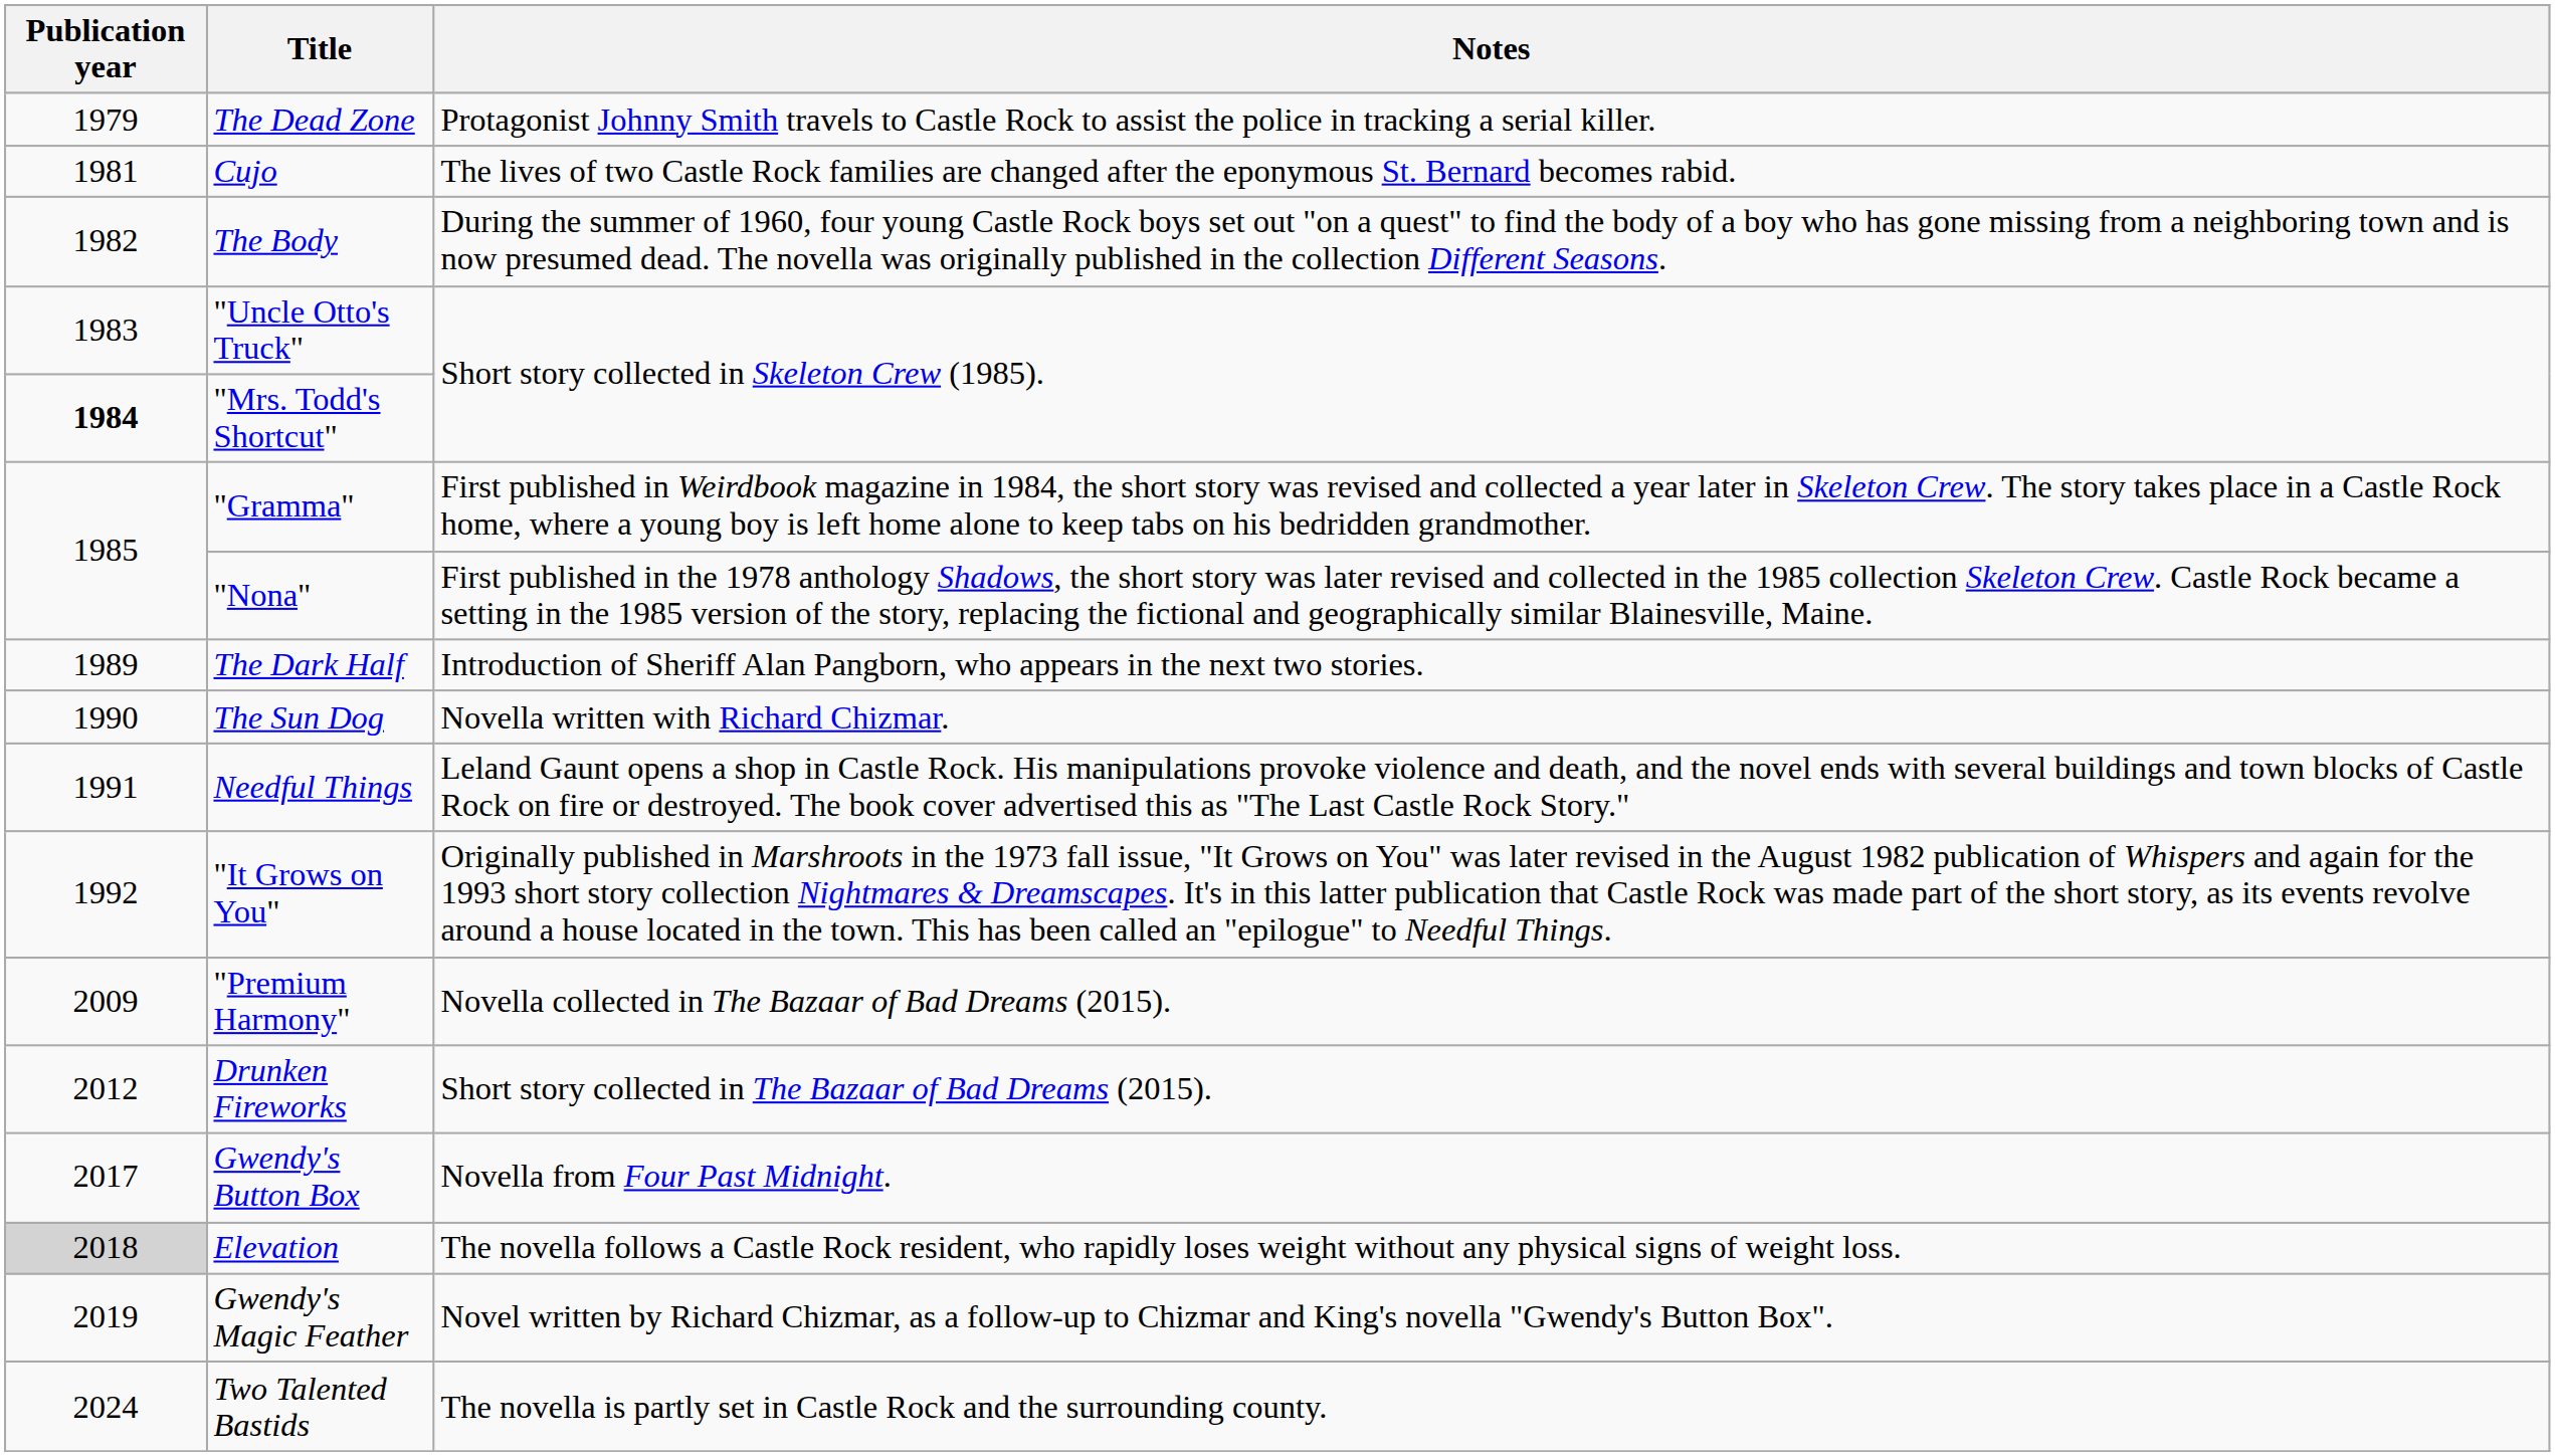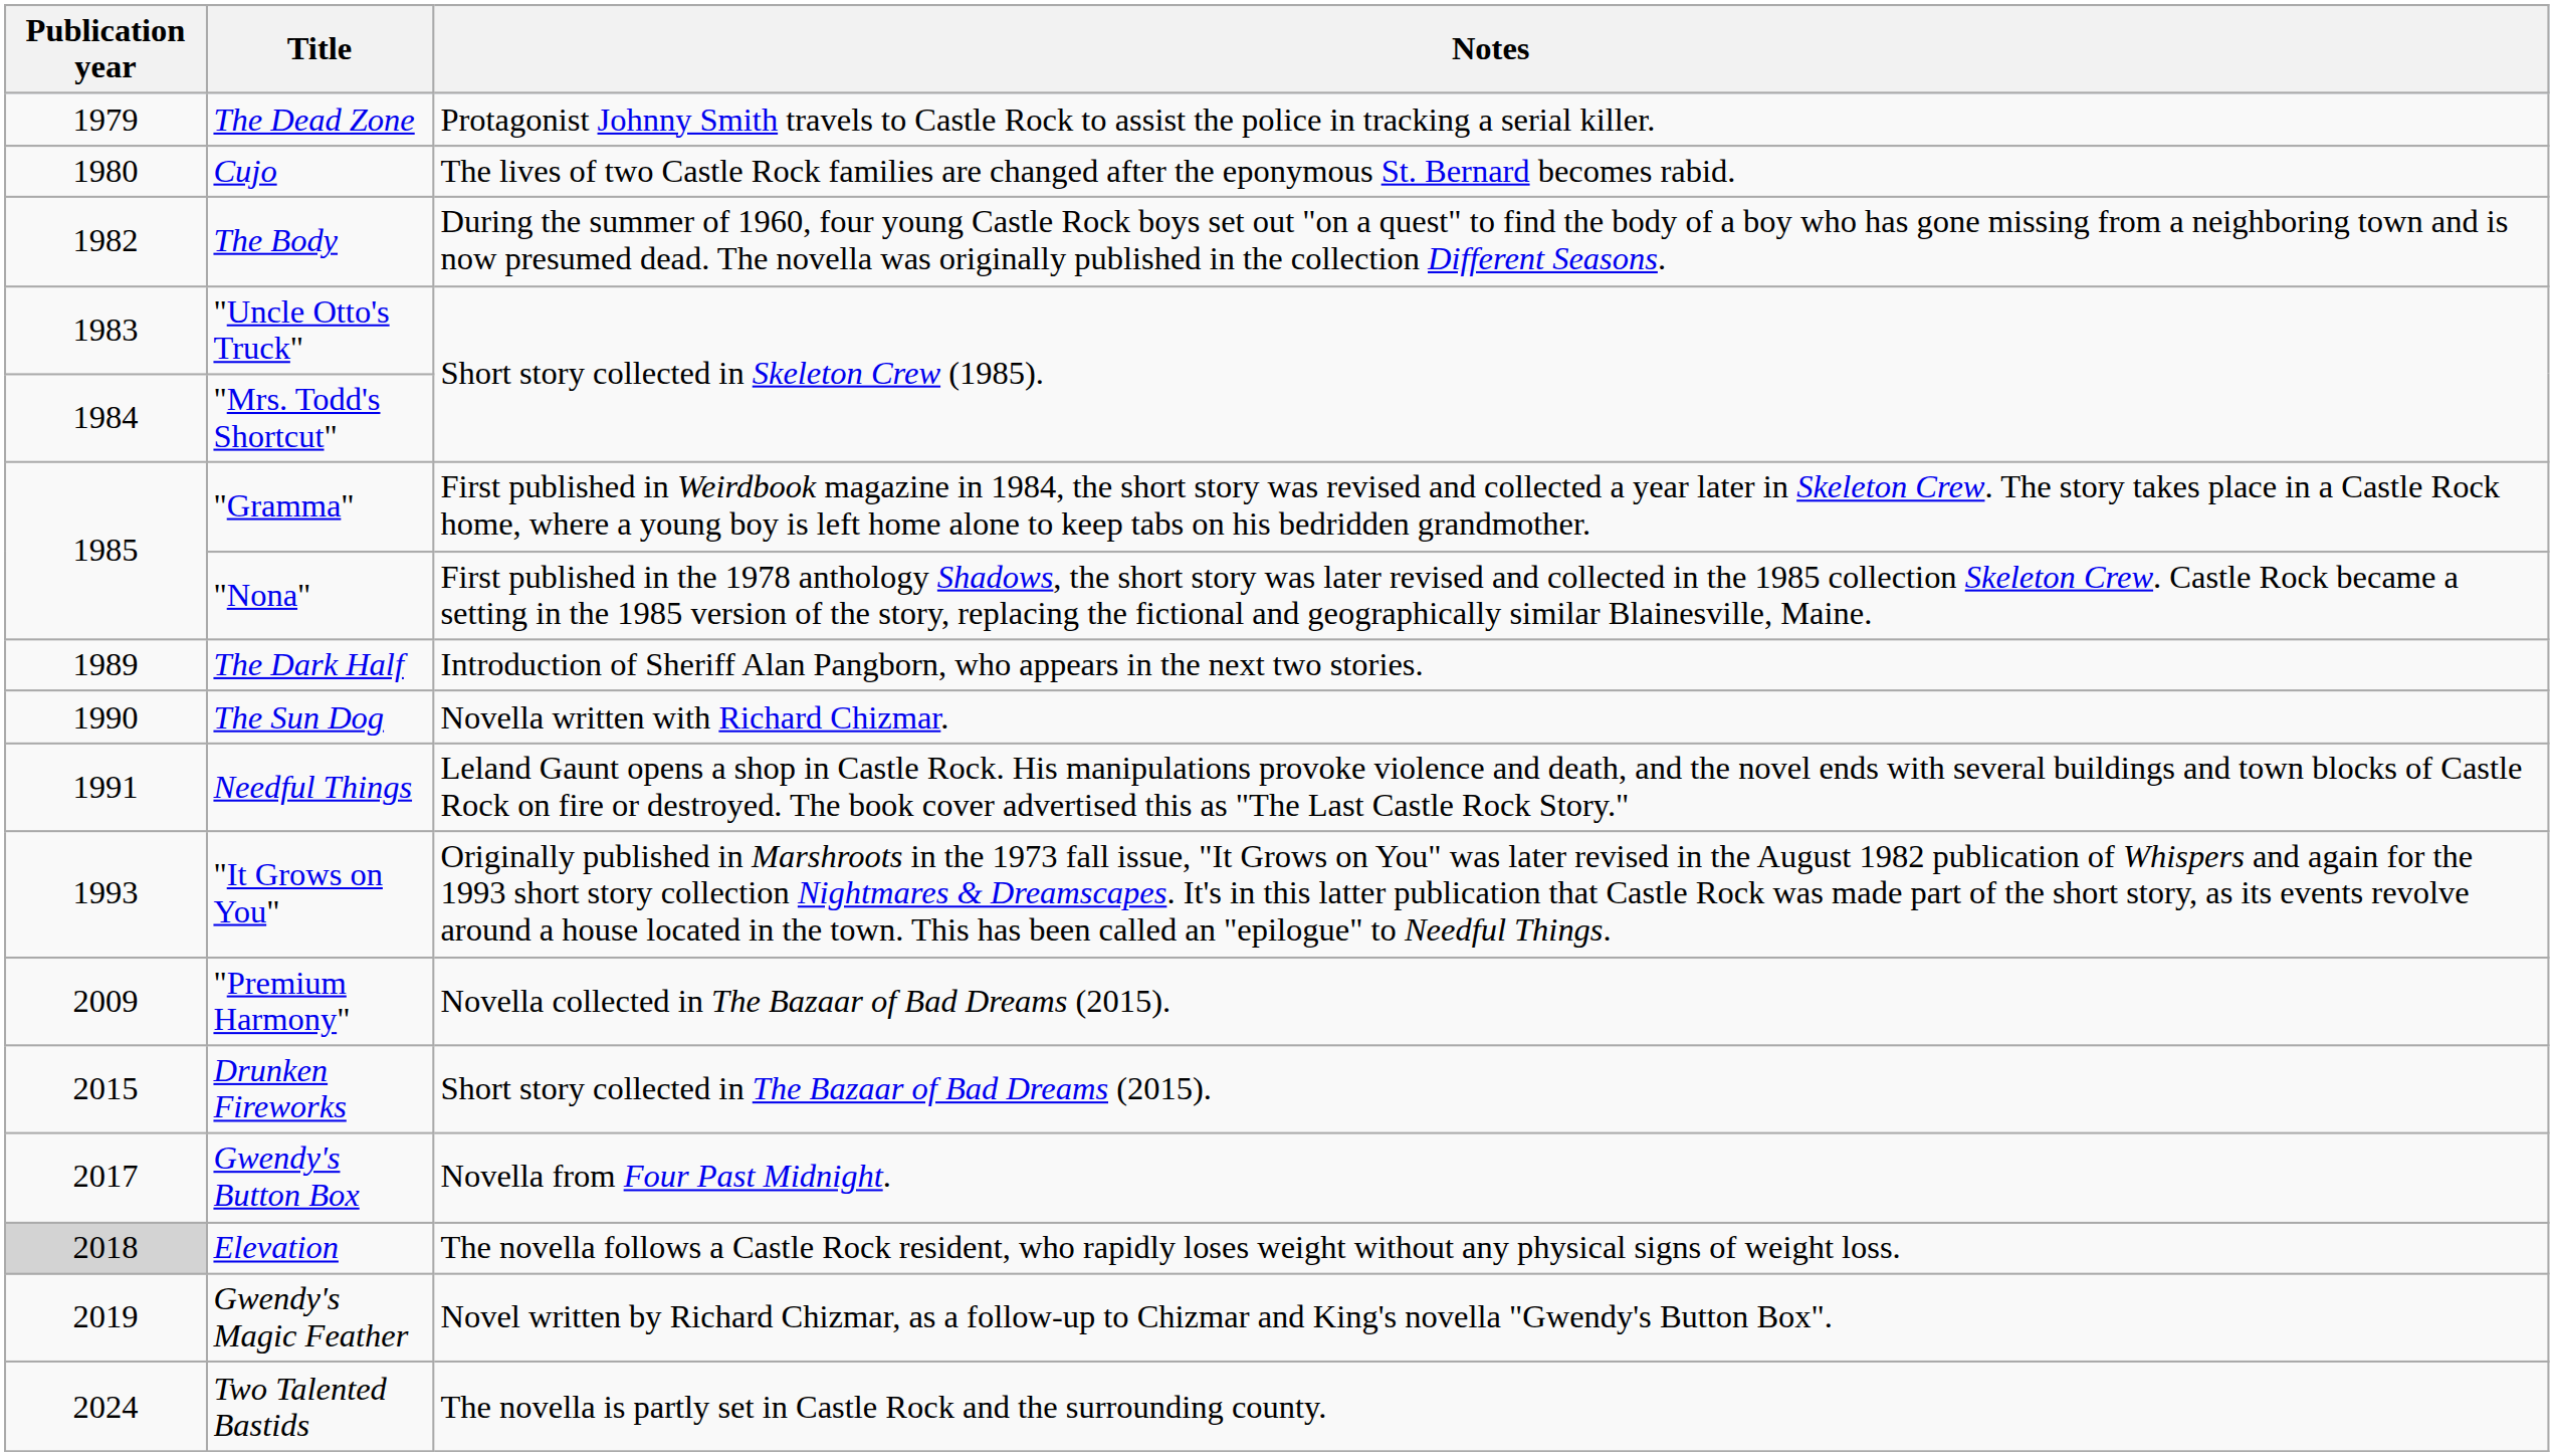 <table class="wikitable">
 <tr style="background:#b0c4de; text-align:center;">
 <th>Publication year</th>
 <th>Title</th>
 <th>Notes</th>
 </tr>
 <tr>
 <td style="text-align:center;">1979</td>
 <td><em><a href='#'>The Dead Zone</a></em></td>
 <td>Protagonist <a href='#'>Johnny Smith</a> travels to Castle Rock to assist the police in tracking a serial killer.</td>
 </tr>
 <tr>
-<td style="text-align:center;">1981</td>
+<td style="text-align:center;">1980</td>
 <td><em><a href='#'>Cujo</a></em></td>
 <td>The lives of two Castle Rock families are changed after the eponymous <a href='#'>St. Bernard</a> becomes rabid.</td>
 </tr>
 <tr>
 <td style="text-align:center;">1982</td>
 <td><em><a href='#'>The Body</a></em></td>
 <td>During the summer of 1960, four young Castle Rock boys set out "on a quest" to find the body of a boy who has gone missing from a neighboring town and is now presumed dead. The novella was originally published in the collection <em><a href='#'>Different Seasons</a></em>.</td>
 </tr>
 <tr>
 <td style="text-align:center;">1983</td>
 <td>"<a href='#'>Uncle Otto's Truck</a>"</td>
 <td rowspan=2>Short story collected in <em><a href='#'>Skeleton Crew</a></em> (1985).</td>
 </tr>
 <tr>
-<td style="text-align:center;"><strong>1984</strong></td>
+<td style="text-align:center;">1984</td>
 <td>"<a href='#'>Mrs. Todd's Shortcut</a>"</td>
 </tr>
 <tr>
 <td style="text-align:center;" rowspan=2>1985</td>
 <td>"<a href='#'>Gramma</a>"</td>
 <td>First published in <em>Weirdbook</em> magazine in 1984, the short story was revised and collected a year later in <em><a href='#'>Skeleton Crew</a></em>. The story takes place in a Castle Rock home, where a young boy is left home alone to keep tabs on his bedridden grandmother.</td>
 </tr>
 <tr>
 <td>"<a href='#'>Nona</a>"</td>
 <td>First published in the 1978 anthology <em><a href='#'>Shadows</a></em>, the short story was later revised and collected in the 1985 collection <em><a href='#'>Skeleton Crew</a></em>. Castle Rock became a setting in the 1985 version of the story, replacing the fictional and geographically similar Blainesville, Maine.</td>
 </tr>
 <tr>
 <td style="text-align:center;">1989</td>
 <td><em><a href='#'>The Dark Half</a></em></td>
 <td>Introduction of Sheriff Alan Pangborn, who appears in the next two stories.</td>
 </tr>
 <tr>
 <td style="text-align:center;">1990</td>
 <td><em><a href='#'>The Sun Dog</a></em></td>
 <td>Novella written with <a href='#'>Richard Chizmar</a>.</td>
 </tr>
 <tr>
 <td style="text-align:center;">1991</td>
 <td><em><a href='#'>Needful Things</a></em></td>
 <td>Leland Gaunt opens a shop in Castle Rock. His manipulations provoke violence and death, and the novel ends with several buildings and town blocks of Castle Rock on fire or destroyed. The book cover advertised this as "The Last Castle Rock Story."</td>
 </tr>
 <tr>
-<td style="text-align:center;">1992</td>
+<td style="text-align:center;">1993</td>
 <td>"<a href='#'>It Grows on You</a>"</td>
 <td>Originally published in <em>Marshroots</em> in the 1973 fall issue, "It Grows on You" was later revised in the August 1982 publication of <em>Whispers</em> and again for the 1993 short story collection <em><a href='#'>Nightmares & Dreamscapes</a></em>. It's in this latter publication that Castle Rock was made part of the short story, as its events revolve around a house located in the town. This has been called an "epilogue" to <em>Needful Things</em>.</td>
 </tr>
 <tr>
 <td style="text-align:center;">2009</td>
 <td>"<a href='#'>Premium Harmony</a>"</td>
 <td>Novella collected in <em>The Bazaar of Bad Dreams</em> (2015).</td>
 </tr>
 <tr>
-<td style="text-align:center;">2012</td>
+<td style="text-align:center;">2015</td>
 <td><em><a href='#'>Drunken Fireworks</a></em></td>
 <td>Short story collected in <em><a href='#'>The Bazaar of Bad Dreams</a></em> (2015).</td>
 </tr>
 <tr>
 <td style="text-align:center;">2017</td>
 <td><em><a href='#'>Gwendy's Button Box</a></em></td>
 <td>Novella from <em><a href='#'>Four Past Midnight</a></em>.</td>
 </tr>
 <tr>
 <td style="background: lightgrey; text-align:center;">2018</td>
 <td><em><a href='#'>Elevation</a></em></td>
 <td>The novella follows a Castle Rock resident, who rapidly loses weight without any physical signs of weight loss.</td>
 </tr>
 <tr>
 <td style="text-align:center;">2019</td>
 <td><em>Gwendy's Magic Feather</em></td>
 <td>Novel written by Richard Chizmar, as a follow-up to Chizmar and King's novella "Gwendy's Button Box".</td>
 </tr>
 <tr>
 <td style="text-align:center;">2024</td>
 <td><em>Two Talented Bastids</em></td>
 <td>The novella is partly set in Castle Rock and the surrounding county.</td>
 </tr>
 </table>
